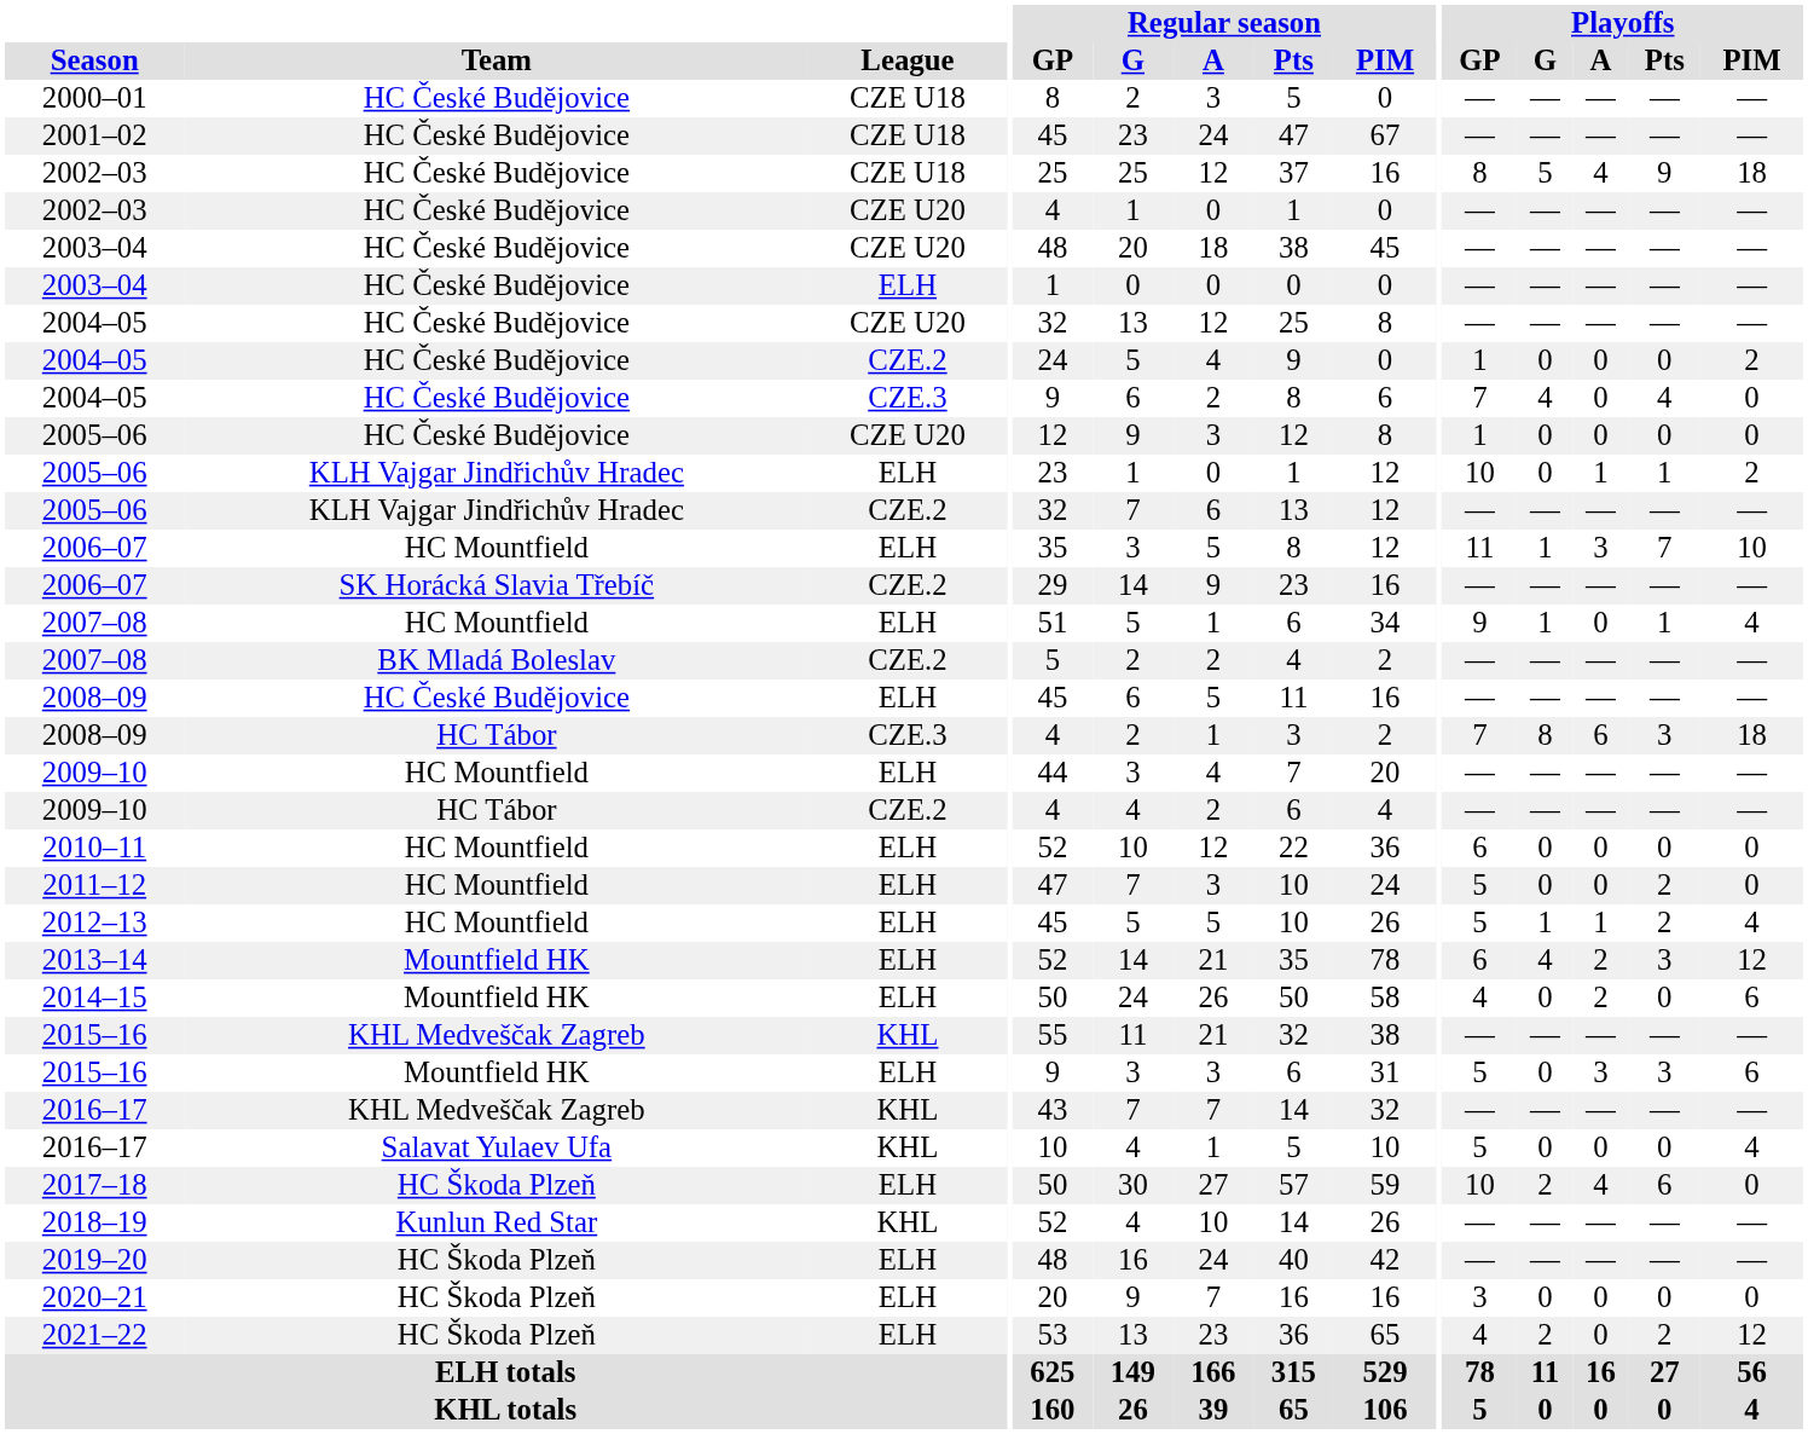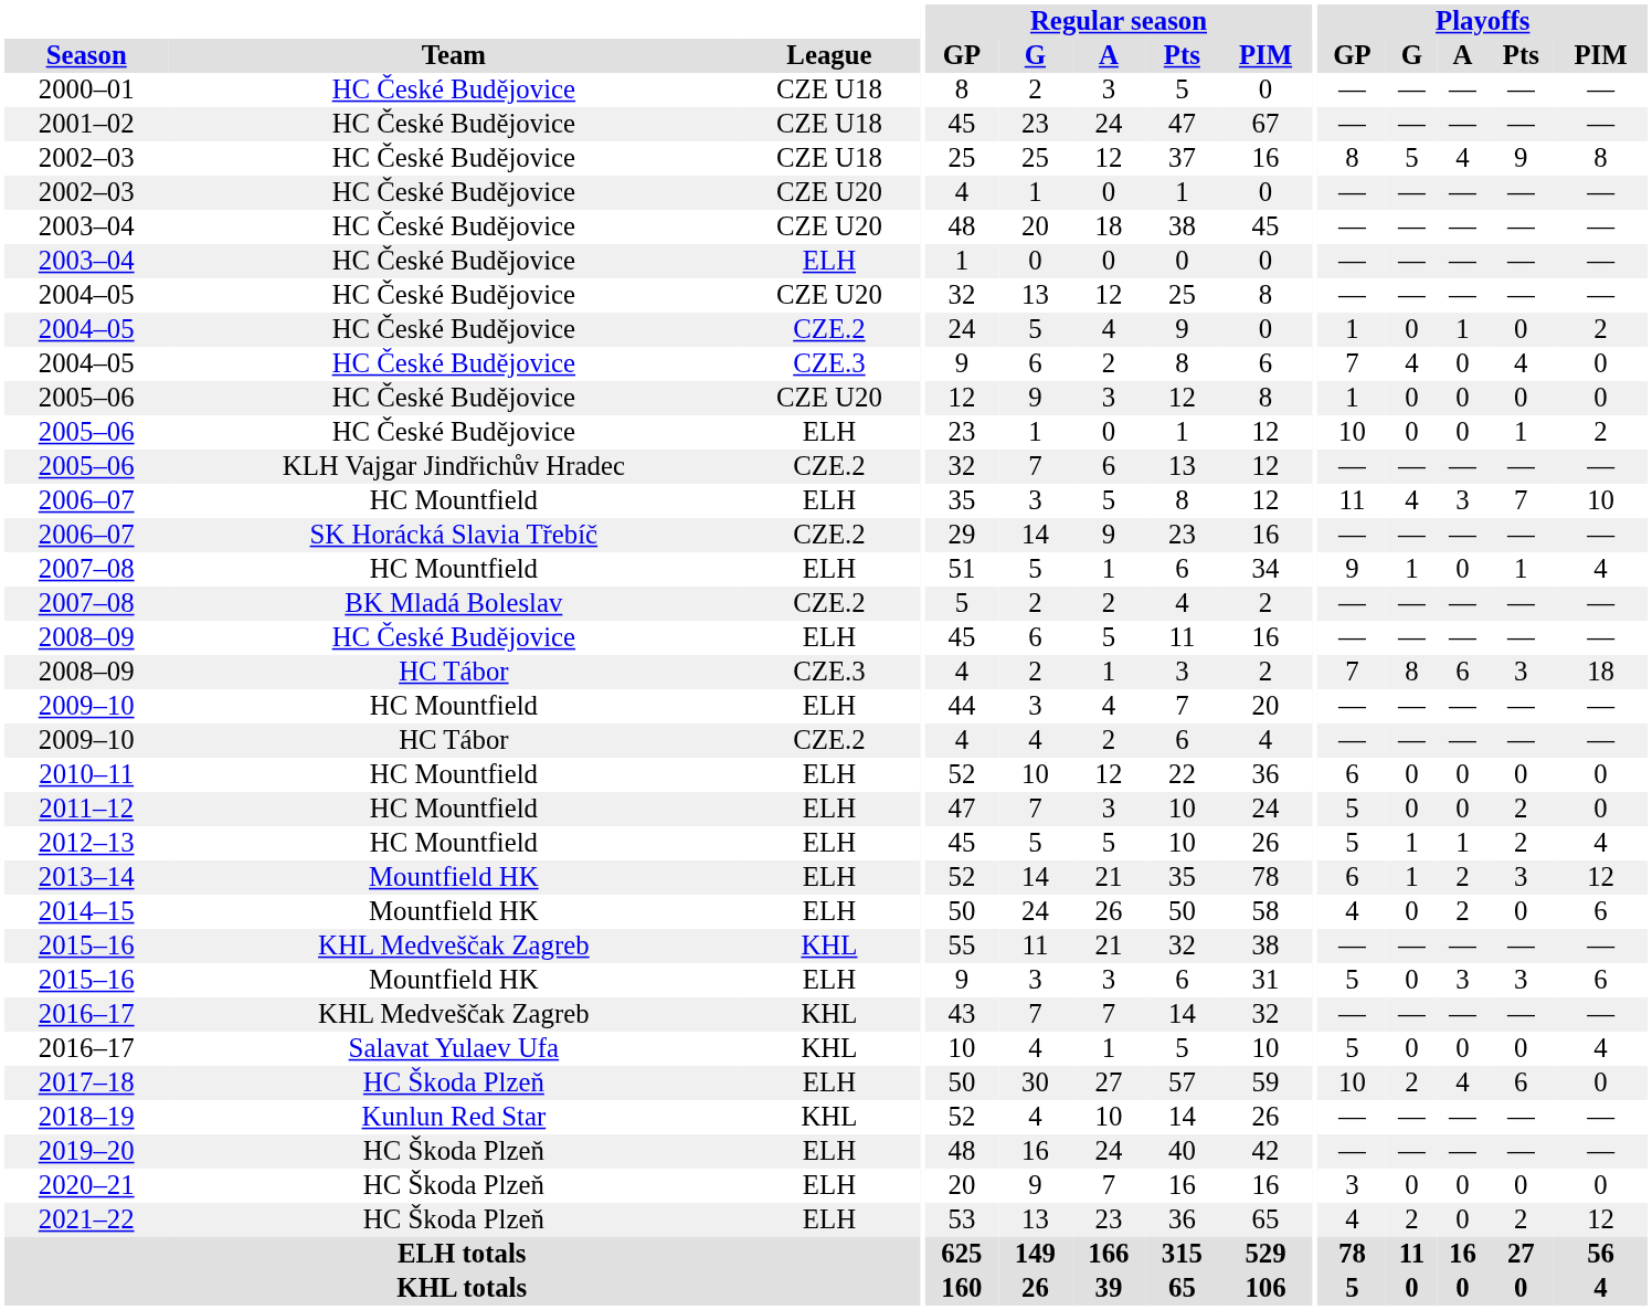 <table border="0" cellpadding="1" cellspacing="0" style="text-align:center; width:60em">
 <tr bgcolor="#e0e0e0">
 <th colspan="3"  bgcolor="#ffffff"></th>
 <th rowspan="100" bgcolor="#ffffff"></th>
 <th colspan="5"><a href='#'>Regular season</a></th>
 <th rowspan="100" bgcolor="#ffffff"></th>
 <th colspan="5"><a href='#'>Playoffs</a></th>
 </tr>
 <tr bgcolor="#e0e0e0">
 <th><a href='#'>Season</a></th>
 <th>Team</th>
 <th>League</th>
 <th>GP</th>
 <th><a href='#'>G</a></th>
 <th><a href='#'>A</a></th>
 <th><a href='#'>Pts</a></th>
 <th><a href='#'>PIM</a></th>
 <th>GP</th>
 <th>G</th>
 <th>A</th>
 <th>Pts</th>
 <th>PIM</th>
 </tr>
 <tr>
 <td>2000–01</td>
 <td><a href='#'>HC České Budějovice</a></td>
 <td>CZE U18</td>
 <td>8</td>
 <td>2</td>
 <td>3</td>
 <td>5</td>
 <td>0</td>
 <td>—</td>
 <td>—</td>
 <td>—</td>
 <td>—</td>
 <td>—</td>
 </tr>
 <tr bgcolor="#f0f0f0">
 <td>2001–02</td>
 <td>HC České Budějovice</td>
 <td>CZE U18</td>
 <td>45</td>
 <td>23</td>
 <td>24</td>
 <td>47</td>
 <td>67</td>
 <td>—</td>
 <td>—</td>
 <td>—</td>
 <td>—</td>
 <td>—</td>
 </tr>
 <tr>
 <td>2002–03</td>
 <td>HC České Budějovice</td>
 <td>CZE U18</td>
 <td>25</td>
 <td>25</td>
 <td>12</td>
 <td>37</td>
 <td>16</td>
 <td>8</td>
 <td>5</td>
 <td>4</td>
 <td>9</td>
-<td>18</td>
+<td>8</td>
 </tr>
 <tr bgcolor="#f0f0f0">
 <td>2002–03</td>
 <td>HC České Budějovice</td>
 <td>CZE U20</td>
 <td>4</td>
 <td>1</td>
 <td>0</td>
 <td>1</td>
 <td>0</td>
 <td>—</td>
 <td>—</td>
 <td>—</td>
 <td>—</td>
 <td>—</td>
 </tr>
 <tr>
 <td>2003–04</td>
 <td>HC České Budějovice</td>
 <td>CZE U20</td>
 <td>48</td>
 <td>20</td>
 <td>18</td>
 <td>38</td>
 <td>45</td>
 <td>—</td>
 <td>—</td>
 <td>—</td>
 <td>—</td>
 <td>—</td>
 </tr>
 <tr bgcolor="#f0f0f0">
 <td><a href='#'>2003–04</a></td>
 <td>HC České Budějovice</td>
 <td><a href='#'>ELH</a></td>
 <td>1</td>
 <td>0</td>
 <td>0</td>
 <td>0</td>
 <td>0</td>
 <td>—</td>
 <td>—</td>
 <td>—</td>
 <td>—</td>
 <td>—</td>
 </tr>
 <tr>
 <td>2004–05</td>
 <td>HC České Budějovice</td>
 <td>CZE U20</td>
 <td>32</td>
 <td>13</td>
 <td>12</td>
 <td>25</td>
 <td>8</td>
 <td>—</td>
 <td>—</td>
 <td>—</td>
 <td>—</td>
 <td>—</td>
 </tr>
 <tr bgcolor="#f0f0f0">
 <td><a href='#'>2004–05</a></td>
 <td>HC České Budějovice</td>
 <td><a href='#'>CZE.2</a></td>
 <td>24</td>
 <td>5</td>
 <td>4</td>
 <td>9</td>
 <td>0</td>
 <td>1</td>
 <td>0</td>
-<td>0</td>
+<td>1</td>
 <td>0</td>
 <td>2</td>
 </tr>
 <tr>
 <td>2004–05</td>
 <td><a href='#'>HC České Budějovice</a></td>
 <td><a href='#'>CZE.3</a></td>
 <td>9</td>
 <td>6</td>
 <td>2</td>
 <td>8</td>
 <td>6</td>
 <td>7</td>
 <td>4</td>
 <td>0</td>
 <td>4</td>
 <td>0</td>
 </tr>
 <tr bgcolor="#f0f0f0">
 <td>2005–06</td>
 <td>HC České Budějovice</td>
 <td>CZE U20</td>
 <td>12</td>
 <td>9</td>
 <td>3</td>
 <td>12</td>
 <td>8</td>
 <td>1</td>
 <td>0</td>
 <td>0</td>
 <td>0</td>
 <td>0</td>
 </tr>
 <tr>
 <td><a href='#'>2005–06</a></td>
-<td><a href='#'>KLH Vajgar Jindřichův Hradec</a></td>
+<td>HC České Budějovice</td>
 <td>ELH</td>
 <td>23</td>
 <td>1</td>
 <td>0</td>
 <td>1</td>
 <td>12</td>
 <td>10</td>
 <td>0</td>
-<td>1</td>
+<td>0</td>
 <td>1</td>
 <td>2</td>
 </tr>
 <tr bgcolor="#f0f0f0">
 <td><a href='#'>2005–06</a></td>
 <td>KLH Vajgar Jindřichův Hradec</td>
 <td>CZE.2</td>
 <td>32</td>
 <td>7</td>
 <td>6</td>
 <td>13</td>
 <td>12</td>
 <td>—</td>
 <td>—</td>
 <td>—</td>
 <td>—</td>
 <td>—</td>
 </tr>
 <tr>
 <td><a href='#'>2006–07</a></td>
 <td>HC Mountfield</td>
 <td>ELH</td>
 <td>35</td>
 <td>3</td>
 <td>5</td>
 <td>8</td>
 <td>12</td>
 <td>11</td>
-<td>1</td>
+<td>4</td>
 <td>3</td>
 <td>7</td>
 <td>10</td>
 </tr>
 <tr bgcolor="#f0f0f0">
 <td><a href='#'>2006–07</a></td>
 <td><a href='#'>SK Horácká Slavia Třebíč</a></td>
 <td>CZE.2</td>
 <td>29</td>
 <td>14</td>
 <td>9</td>
 <td>23</td>
 <td>16</td>
 <td>—</td>
 <td>—</td>
 <td>—</td>
 <td>—</td>
 <td>—</td>
 </tr>
 <tr>
 <td><a href='#'>2007–08</a></td>
 <td>HC Mountfield</td>
 <td>ELH</td>
 <td>51</td>
 <td>5</td>
 <td>1</td>
 <td>6</td>
 <td>34</td>
 <td>9</td>
 <td>1</td>
 <td>0</td>
 <td>1</td>
 <td>4</td>
 </tr>
 <tr bgcolor="#f0f0f0">
 <td><a href='#'>2007–08</a></td>
 <td><a href='#'>BK Mladá Boleslav</a></td>
 <td>CZE.2</td>
 <td>5</td>
 <td>2</td>
 <td>2</td>
 <td>4</td>
 <td>2</td>
 <td>—</td>
 <td>—</td>
 <td>—</td>
 <td>—</td>
 <td>—</td>
 </tr>
 <tr>
 <td><a href='#'>2008–09</a></td>
 <td><a href='#'>HC České Budějovice</a></td>
 <td>ELH</td>
 <td>45</td>
 <td>6</td>
 <td>5</td>
 <td>11</td>
 <td>16</td>
 <td>—</td>
 <td>—</td>
 <td>—</td>
 <td>—</td>
 <td>—</td>
 </tr>
 <tr bgcolor="#f0f0f0">
 <td>2008–09</td>
 <td><a href='#'>HC Tábor</a></td>
 <td>CZE.3</td>
 <td>4</td>
 <td>2</td>
 <td>1</td>
 <td>3</td>
 <td>2</td>
 <td>7</td>
 <td>8</td>
 <td>6</td>
 <td>3</td>
 <td>18</td>
 </tr>
 <tr>
 <td><a href='#'>2009–10</a></td>
 <td>HC Mountfield</td>
 <td>ELH</td>
 <td>44</td>
 <td>3</td>
 <td>4</td>
 <td>7</td>
 <td>20</td>
 <td>—</td>
 <td>—</td>
 <td>—</td>
 <td>—</td>
 <td>—</td>
 </tr>
 <tr bgcolor="#f0f0f0">
 <td>2009–10</td>
 <td>HC Tábor</td>
 <td>CZE.2</td>
 <td>4</td>
 <td>4</td>
 <td>2</td>
 <td>6</td>
 <td>4</td>
 <td>—</td>
 <td>—</td>
 <td>—</td>
 <td>—</td>
 <td>—</td>
 </tr>
 <tr>
 <td><a href='#'>2010–11</a></td>
 <td>HC Mountfield</td>
 <td>ELH</td>
 <td>52</td>
 <td>10</td>
 <td>12</td>
 <td>22</td>
 <td>36</td>
 <td>6</td>
 <td>0</td>
 <td>0</td>
 <td>0</td>
 <td>0</td>
 </tr>
 <tr bgcolor="#f0f0f0">
 <td><a href='#'>2011–12</a></td>
 <td>HC Mountfield</td>
 <td>ELH</td>
 <td>47</td>
 <td>7</td>
 <td>3</td>
 <td>10</td>
 <td>24</td>
 <td>5</td>
 <td>0</td>
 <td>0</td>
 <td>2</td>
 <td>0</td>
 </tr>
 <tr>
 <td><a href='#'>2012–13</a></td>
 <td>HC Mountfield</td>
 <td>ELH</td>
 <td>45</td>
 <td>5</td>
 <td>5</td>
 <td>10</td>
 <td>26</td>
 <td>5</td>
 <td>1</td>
 <td>1</td>
 <td>2</td>
 <td>4</td>
 </tr>
 <tr bgcolor="#f0f0f0">
 <td><a href='#'>2013–14</a></td>
 <td><a href='#'>Mountfield HK</a></td>
 <td>ELH</td>
 <td>52</td>
 <td>14</td>
 <td>21</td>
 <td>35</td>
 <td>78</td>
 <td>6</td>
-<td>4</td>
+<td>1</td>
 <td>2</td>
 <td>3</td>
 <td>12</td>
 </tr>
 <tr>
 <td><a href='#'>2014–15</a></td>
 <td>Mountfield HK</td>
 <td>ELH</td>
 <td>50</td>
 <td>24</td>
 <td>26</td>
 <td>50</td>
 <td>58</td>
 <td>4</td>
 <td>0</td>
 <td>2</td>
 <td>0</td>
 <td>6</td>
 </tr>
 <tr bgcolor="#f0f0f0">
 <td><a href='#'>2015–16</a></td>
 <td><a href='#'>KHL Medveščak Zagreb</a></td>
 <td><a href='#'>KHL</a></td>
 <td>55</td>
 <td>11</td>
 <td>21</td>
 <td>32</td>
 <td>38</td>
 <td>—</td>
 <td>—</td>
 <td>—</td>
 <td>—</td>
 <td>—</td>
 </tr>
 <tr>
 <td><a href='#'>2015–16</a></td>
 <td>Mountfield HK</td>
 <td>ELH</td>
 <td>9</td>
 <td>3</td>
 <td>3</td>
 <td>6</td>
 <td>31</td>
 <td>5</td>
 <td>0</td>
 <td>3</td>
 <td>3</td>
 <td>6</td>
 </tr>
 <tr bgcolor="#f0f0f0">
 <td><a href='#'>2016–17</a></td>
 <td>KHL Medveščak Zagreb</td>
 <td>KHL</td>
 <td>43</td>
 <td>7</td>
 <td>7</td>
 <td>14</td>
 <td>32</td>
 <td>—</td>
 <td>—</td>
 <td>—</td>
 <td>—</td>
 <td>—</td>
 </tr>
 <tr>
 <td>2016–17</td>
 <td><a href='#'>Salavat Yulaev Ufa</a></td>
 <td>KHL</td>
 <td>10</td>
 <td>4</td>
 <td>1</td>
 <td>5</td>
 <td>10</td>
 <td>5</td>
 <td>0</td>
 <td>0</td>
 <td>0</td>
 <td>4</td>
 </tr>
 <tr bgcolor="#f0f0f0">
 <td><a href='#'>2017–18</a></td>
 <td><a href='#'>HC Škoda Plzeň</a></td>
 <td>ELH</td>
 <td>50</td>
 <td>30</td>
 <td>27</td>
 <td>57</td>
 <td>59</td>
 <td>10</td>
 <td>2</td>
 <td>4</td>
 <td>6</td>
 <td>0</td>
 </tr>
 <tr>
 <td><a href='#'>2018–19</a></td>
 <td><a href='#'>Kunlun Red Star</a></td>
 <td>KHL</td>
 <td>52</td>
 <td>4</td>
 <td>10</td>
 <td>14</td>
 <td>26</td>
 <td>—</td>
 <td>—</td>
 <td>—</td>
 <td>—</td>
 <td>—</td>
 </tr>
 <tr bgcolor="#f0f0f0">
 <td><a href='#'>2019–20</a></td>
 <td>HC Škoda Plzeň</td>
 <td>ELH</td>
 <td>48</td>
 <td>16</td>
 <td>24</td>
 <td>40</td>
 <td>42</td>
 <td>—</td>
 <td>—</td>
 <td>—</td>
 <td>—</td>
 <td>—</td>
 </tr>
 <tr>
 <td><a href='#'>2020–21</a></td>
 <td>HC Škoda Plzeň</td>
 <td>ELH</td>
 <td>20</td>
 <td>9</td>
 <td>7</td>
 <td>16</td>
 <td>16</td>
 <td>3</td>
 <td>0</td>
 <td>0</td>
 <td>0</td>
 <td>0</td>
 </tr>
 <tr bgcolor="#f0f0f0">
 <td><a href='#'>2021–22</a></td>
 <td>HC Škoda Plzeň</td>
 <td>ELH</td>
 <td>53</td>
 <td>13</td>
 <td>23</td>
 <td>36</td>
 <td>65</td>
 <td>4</td>
 <td>2</td>
 <td>0</td>
 <td>2</td>
 <td>12</td>
 </tr>
 <tr bgcolor="#e0e0e0">
 <th colspan="3">ELH totals</th>
 <th>625</th>
 <th>149</th>
 <th>166</th>
 <th>315</th>
 <th>529</th>
 <th>78</th>
 <th>11</th>
 <th>16</th>
 <th>27</th>
 <th>56</th>
 </tr>
 <tr bgcolor="#e0e0e0">
 <th colspan="3">KHL totals</th>
 <th>160</th>
 <th>26</th>
 <th>39</th>
 <th>65</th>
 <th>106</th>
 <th>5</th>
 <th>0</th>
 <th>0</th>
 <th>0</th>
 <th>4</th>
 </tr>
 </table>
